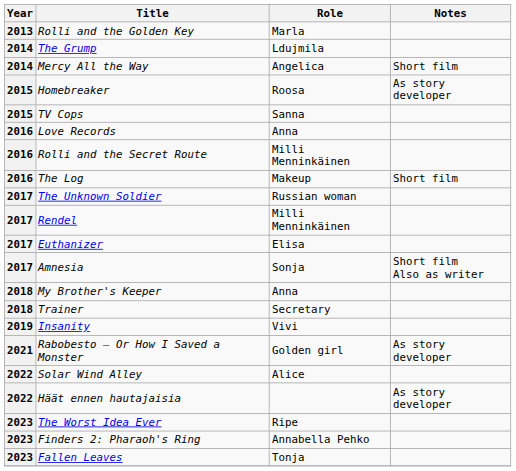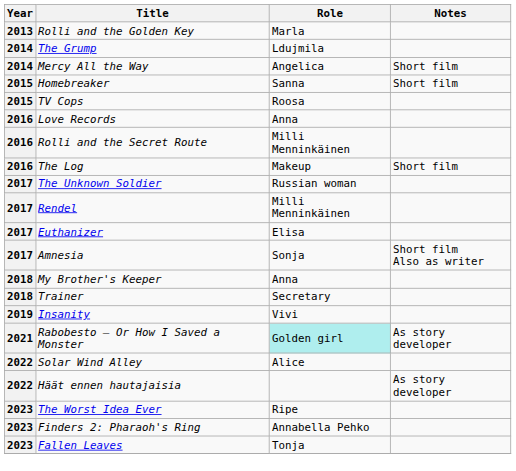 <table class="wikitable plainrowheaders sortable">
 <tr>
 <th scope="col">Year</th>
 <th scope="col">Title</th>
 <th scope="col">Role</th>
 <th scope="col" class="unsortable">Notes</th>
 </tr>
 <tr>
 <th scope="row">2013</th>
 <td><em>Rolli and the Golden Key</em></td>
 <td>Marla</td>
 <td></td>
 </tr>
 <tr>
 <th scope="row">2014</th>
 <td><em><a href='#'>The Grump</a></em></td>
 <td>Ldujmila</td>
 <td></td>
 </tr>
 <tr>
 <th scope="row">2014</th>
 <td><em>Mercy All the Way</em></td>
 <td>Angelica</td>
 <td>Short film</td>
 </tr>
 <tr>
 <th scope="row">2015</th>
 <td><em>Homebreaker</em></td>
-<td>Roosa</td>
-<td>As story developer</td>
+<td>Sanna</td>
+<td>Short film</td>
 </tr>
 <tr>
 <th scope="row">2015</th>
 <td><em>TV Cops</em></td>
-<td>Sanna</td>
+<td>Roosa</td>
 <td></td>
 </tr>
 <tr>
 <th scope="row">2016</th>
 <td><em>Love Records</em></td>
 <td>Anna</td>
 <td></td>
 </tr>
 <tr>
 <th scope="row">2016</th>
 <td><em>Rolli and the Secret Route</em></td>
 <td>Milli Menninkäinen</td>
 <td></td>
 </tr>
 <tr>
 <th scope="row">2016</th>
 <td><em>The Log</em></td>
 <td>Makeup</td>
 <td>Short film</td>
 </tr>
 <tr>
 <th scope="row">2017</th>
 <td><em><a href='#'>The Unknown Soldier</a></em></td>
 <td>Russian woman</td>
 <td></td>
 </tr>
 <tr>
 <th scope="row">2017</th>
 <td><em><a href='#'>Rendel</a></em></td>
 <td>Milli Menninkäinen</td>
 <td></td>
 </tr>
 <tr>
 <th scope="row">2017</th>
 <td><em><a href='#'>Euthanizer</a></em></td>
 <td>Elisa</td>
 <td></td>
 </tr>
 <tr>
 <th scope="row">2017</th>
 <td><em>Amnesia</em></td>
 <td>Sonja</td>
 <td>Short film<br>Also as writer</td>
 </tr>
 <tr>
 <th scope="row">2018</th>
 <td><em>My Brother's Keeper</em></td>
 <td>Anna</td>
 <td></td>
 </tr>
 <tr>
 <th scope="row">2018</th>
 <td><em>Trainer</em></td>
 <td>Secretary</td>
 <td></td>
 </tr>
 <tr>
 <th scope="row">2019</th>
 <td><em><a href='#'>Insanity</a></em></td>
 <td>Vivi</td>
 <td></td>
 </tr>
 <tr>
 <th scope="row">2021</th>
 <td><em>Rabobesto – Or How I Saved a Monster</em></td>
-<td>Golden girl</td>
+<td style="background: paleturquoise;">Golden girl</td>
 <td>As story developer</td>
 </tr>
 <tr>
 <th scope="row">2022</th>
 <td><em>Solar Wind Alley</em></td>
 <td>Alice</td>
 <td></td>
 </tr>
 <tr>
 <th scope="row">2022</th>
 <td><em>Häät ennen hautajaisia</em></td>
 <td></td>
 <td>As story developer</td>
 </tr>
 <tr>
 <th scope="row">2023</th>
 <td><em><a href='#'>The Worst Idea Ever</a></em></td>
 <td>Ripe</td>
 <td></td>
 </tr>
 <tr>
 <th scope="row">2023</th>
 <td><em>Finders 2: Pharaoh's Ring</em></td>
 <td>Annabella Pehko</td>
 <td></td>
 </tr>
 <tr>
 <th scope="row">2023</th>
 <td><em><a href='#'>Fallen Leaves</a></em></td>
 <td>Tonja</td>
 <td></td>
 </tr>
 <tr>
 </tr>
 </table>
